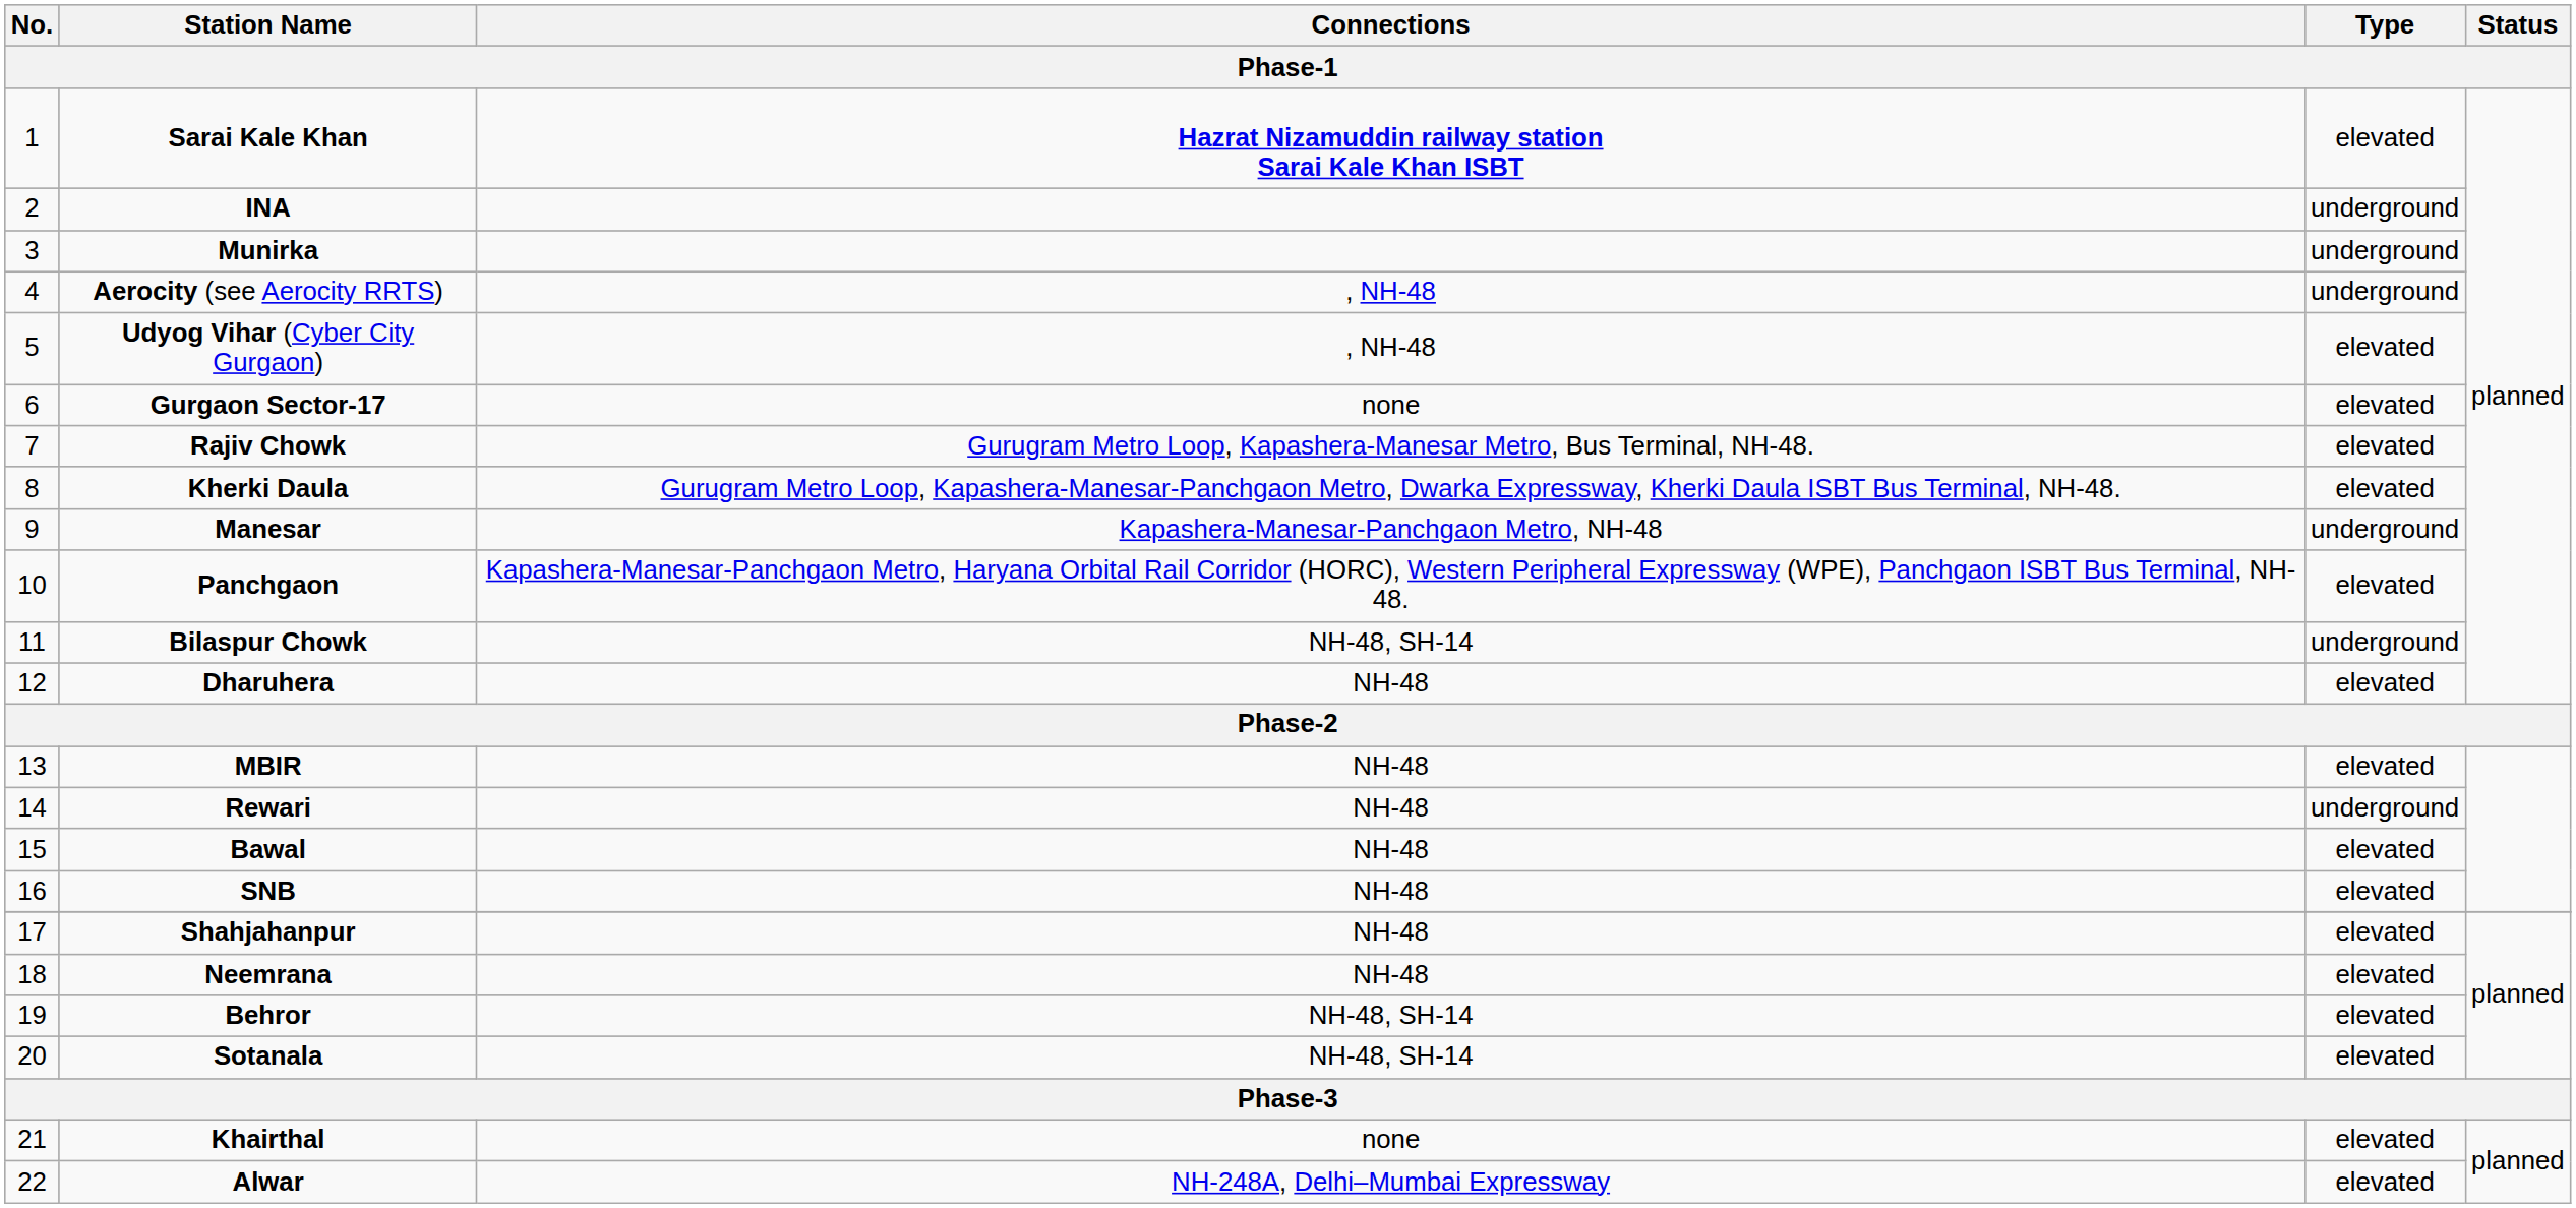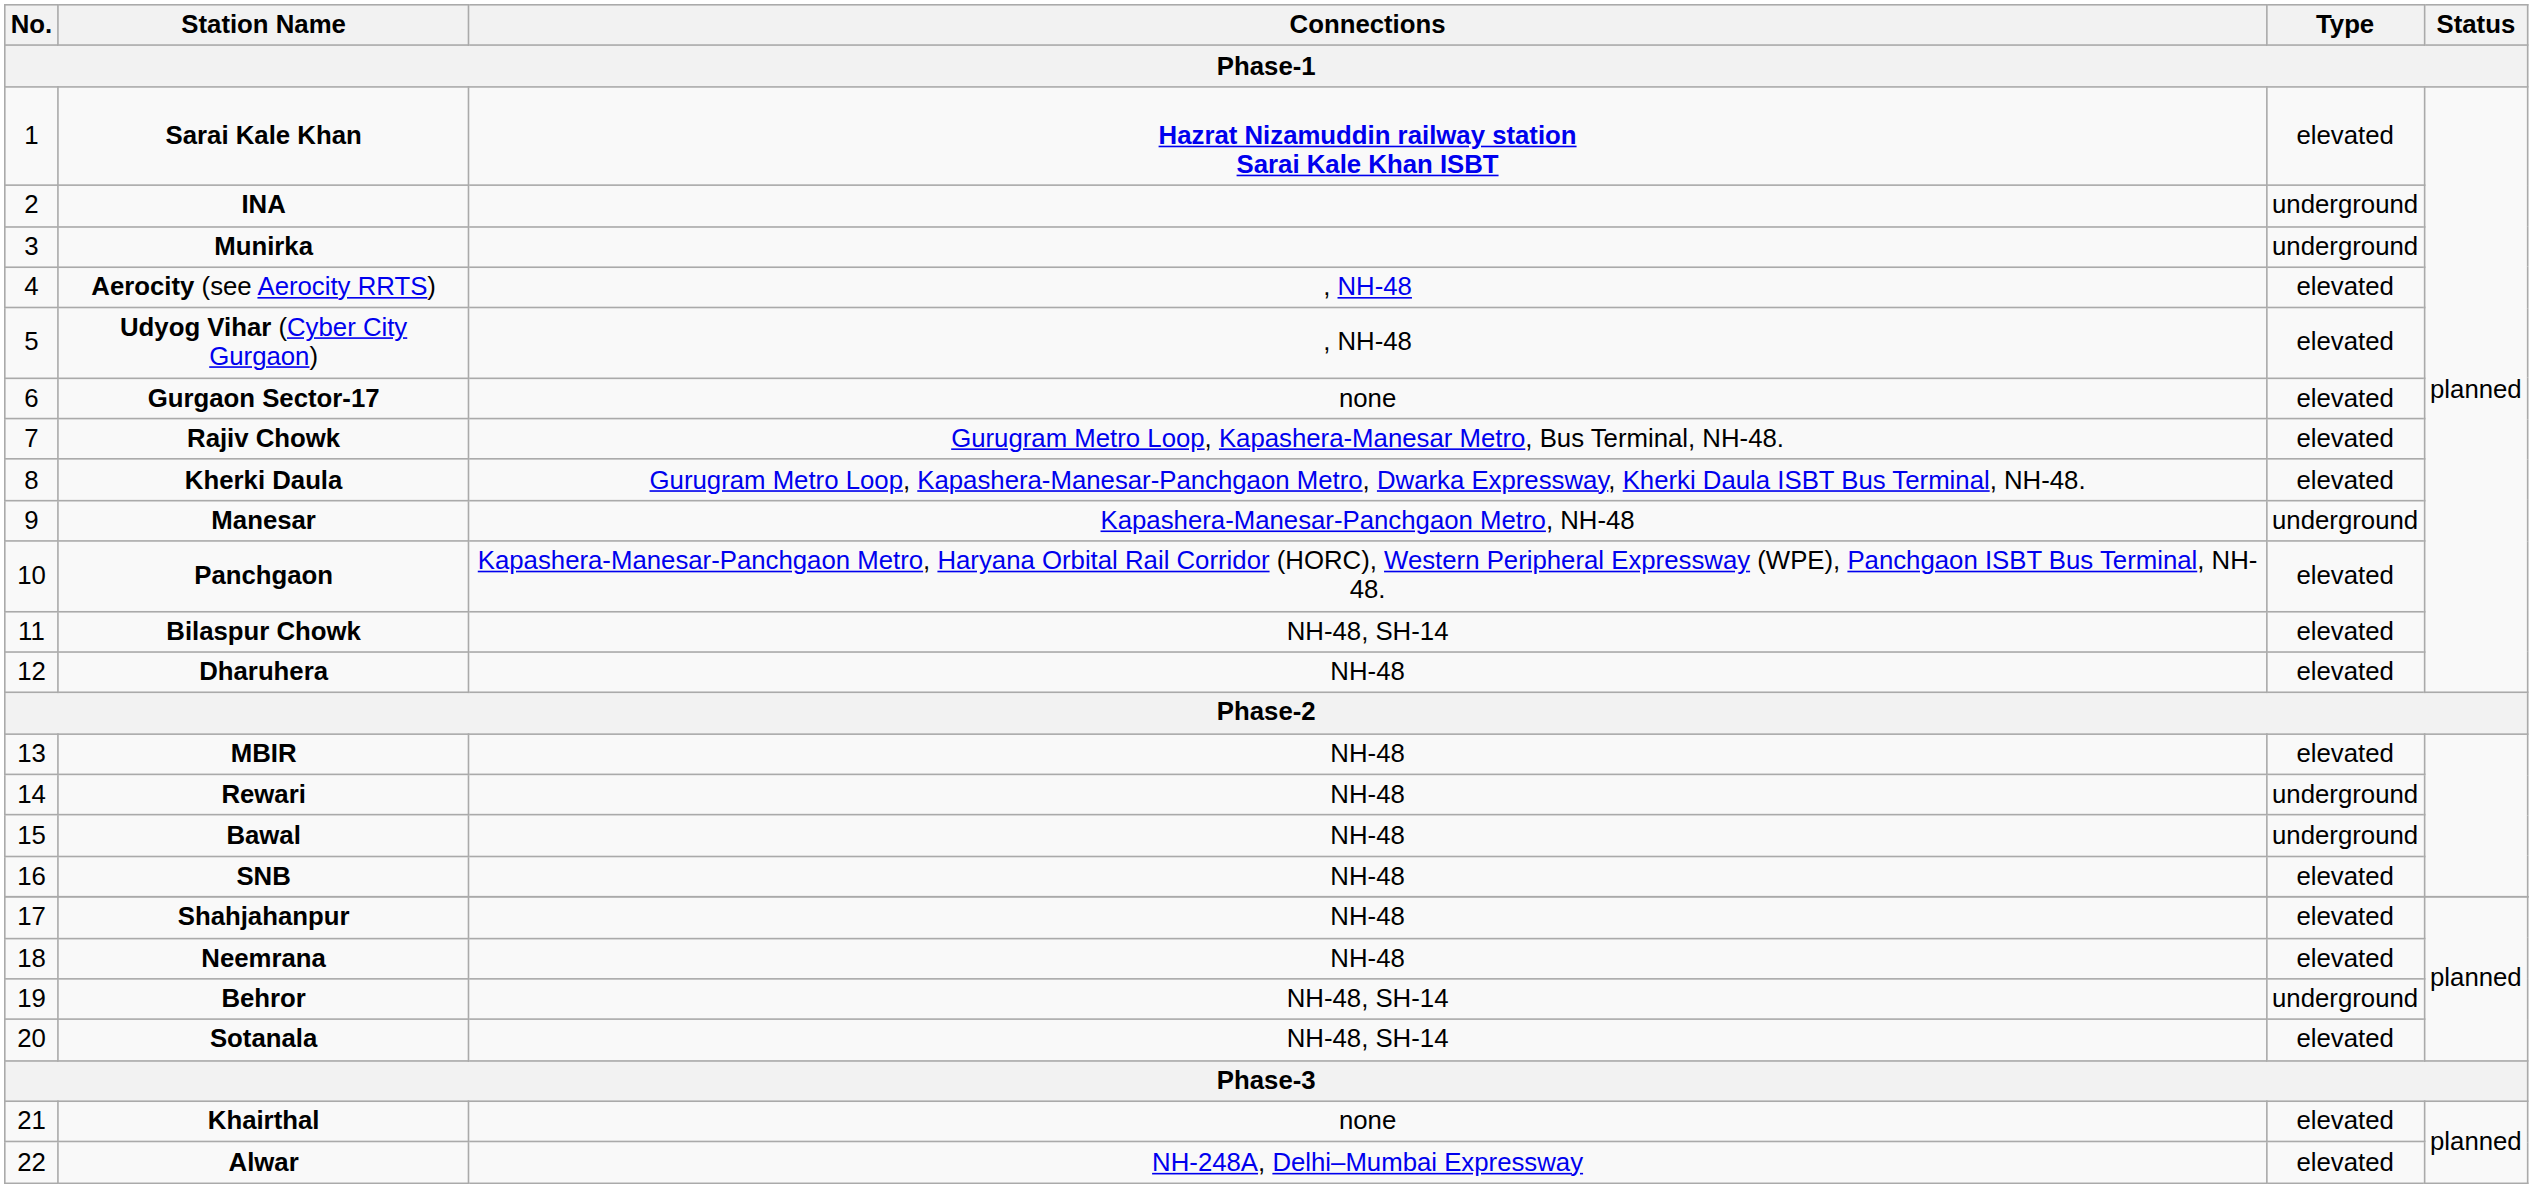 <table class="wikitable" style="text-align: center;">
 <tr>
 <th>No.</th>
 <th>Station Name</th>
 <th>Connections</th>
 <th>Type</th>
 <th>Status</th>
 </tr>
 <tr>
 <th colspan="5">Phase-1</th>
 </tr>
 <tr>
 <td>1</td>
 <td><strong>Sarai Kale Khan</strong></td>
 <td><br><strong><a href='#'>Hazrat Nizamuddin railway station</a></strong><br><strong><a href='#'>Sarai Kale Khan ISBT</a></strong></td>
 <td>elevated</td>
 <td rowspan=12>planned</td>
 </tr>
 <tr>
 <td>2</td>
 <td><strong>INA</strong></td>
 <td> </td>
 <td>underground</td>
 </tr>
 <tr>
 <td>3</td>
 <td><strong>Munirka</strong></td>
 <td></td>
 <td>underground</td>
 </tr>
 <tr>
 <td>4</td>
 <td><strong>Aerocity</strong> (see <a href='#'>Aerocity RRTS</a>)</td>
 <td> , <a href='#'>NH-48</a></td>
-<td>underground</td>
+<td>elevated</td>
 </tr>
 <tr>
 <td>5</td>
 <td><strong>Udyog Vihar</strong> (<a href='#'>Cyber City Gurgaon</a>)</td>
 <td>, NH-48</td>
 <td>elevated</td>
 </tr>
 <tr>
 <td>6</td>
 <td><strong>Gurgaon Sector-17</strong></td>
 <td>none</td>
 <td>elevated</td>
 </tr>
 <tr>
 <td>7</td>
 <td><strong>Rajiv Chowk</strong></td>
 <td><a href='#'>Gurugram Metro Loop</a>, <a href='#'>Kapashera-Manesar Metro</a>, Bus Terminal, NH-48.</td>
 <td>elevated</td>
 </tr>
 <tr>
 <td>8</td>
 <td><strong>Kherki Daula</strong></td>
 <td><a href='#'>Gurugram Metro Loop</a>, <a href='#'>Kapashera-Manesar-Panchgaon Metro</a>, <a href='#'>Dwarka Expressway</a>, <a href='#'>Kherki Daula ISBT Bus Terminal</a>, NH-48.</td>
 <td>elevated</td>
 </tr>
 <tr>
 <td>9</td>
 <td><strong>Manesar</strong></td>
 <td><a href='#'>Kapashera-Manesar-Panchgaon Metro</a>, NH-48</td>
 <td>underground</td>
 </tr>
 <tr>
 <td>10</td>
 <td><strong>Panchgaon</strong></td>
 <td><a href='#'>Kapashera-Manesar-Panchgaon Metro</a>, <a href='#'>Haryana Orbital Rail Corridor</a> (HORC), <a href='#'>Western Peripheral Expressway</a> (WPE), <a href='#'>Panchgaon ISBT Bus Terminal</a>, NH-48.</td>
 <td>elevated</td>
 </tr>
 <tr>
 <td>11</td>
 <td><strong>Bilaspur Chowk</strong></td>
 <td>NH-48, SH-14</td>
-<td>underground</td>
+<td>elevated</td>
 </tr>
 <tr>
 <td>12</td>
 <td><strong>Dharuhera</strong></td>
 <td>NH-48</td>
 <td>elevated</td>
 </tr>
 <tr>
 <th colspan="5">Phase-2</th>
 </tr>
 <tr>
 <td>13</td>
 <td><strong>MBIR</strong></td>
 <td>NH-48</td>
 <td>elevated</td>
 <td rowspan=4></td>
 </tr>
 <tr>
 <td>14</td>
 <td><strong>Rewari</strong></td>
 <td>NH-48</td>
 <td>underground</td>
 </tr>
 <tr>
 <td>15</td>
 <td><strong>Bawal</strong></td>
 <td>NH-48</td>
-<td>elevated</td>
+<td>underground</td>
 </tr>
 <tr>
 <td>16</td>
 <td><strong>SNB</strong></td>
 <td>NH-48</td>
 <td>elevated</td>
 </tr>
 <tr>
 </tr>
 <tr>
 <td>17</td>
 <td><strong>Shahjahanpur</strong></td>
 <td>NH-48</td>
 <td>elevated</td>
 <td rowspan=4>planned</td>
 </tr>
 <tr>
 <td>18</td>
 <td><strong>Neemrana</strong></td>
 <td>NH-48</td>
 <td>elevated</td>
 </tr>
 <tr>
 <td>19</td>
 <td><strong>Behror</strong></td>
 <td>NH-48, SH-14</td>
-<td>elevated</td>
+<td>underground</td>
 </tr>
 <tr>
 <td>20</td>
 <td><strong>Sotanala</strong></td>
 <td>NH-48, SH-14</td>
 <td>elevated</td>
 </tr>
 <tr>
 <th colspan="5">Phase-3</th>
 </tr>
 <tr>
 <td>21</td>
 <td><strong>Khairthal</strong></td>
 <td>none</td>
 <td>elevated</td>
 <td rowspan=2>planned</td>
 </tr>
 <tr>
 <td>22</td>
 <td><strong>Alwar</strong></td>
 <td><a href='#'>NH-248A</a>, <a href='#'>Delhi–Mumbai Expressway</a></td>
 <td>elevated</td>
 </tr>
 </table>
